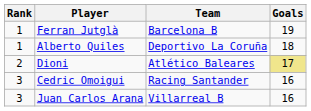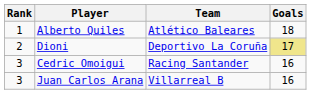 <table class="wikitable" style="text-align:center">
 <tr>
 <th>Rank</th>
 <th>Player</th>
 <th>Team</th>
 <th>Goals</th>
 </tr>
 <tr>
 <td>1</td>
-<td align="left"> <a href='#'>Ferran Jutglà</a></td>
-<td align="left"><a href='#'>Barcelona B</a></td>
-<td>19</td>
-</tr>
-<tr>
-<td>1</td>
 <td align="left"> <a href='#'>Alberto Quiles</a></td>
-<td align="left"><a href='#'>Deportivo La Coruña</a></td>
+<td align="left"><a href='#'>Atlético Baleares</a></td>
 <td>18</td>
 </tr>
 <tr>
 <td>2</td>
 <td align="left"> <a href='#'>Dioni</a></td>
-<td align="left"><a href='#'>Atlético Baleares</a></td>
+<td align="left"><a href='#'>Deportivo La Coruña</a></td>
 <td style="background: khaki;">17</td>
 </tr>
 <tr>
 <td>3</td>
 <td align="left"> <a href='#'>Cedric Omoigui</a></td>
 <td align="left"><a href='#'>Racing Santander</a></td>
 <td>16</td>
 </tr>
 <tr>
 <td>3</td>
 <td align="left"> <a href='#'>Juan Carlos Arana</a></td>
 <td align="left"><a href='#'>Villarreal B</a></td>
 <td>16</td>
 </tr>
 </table>
